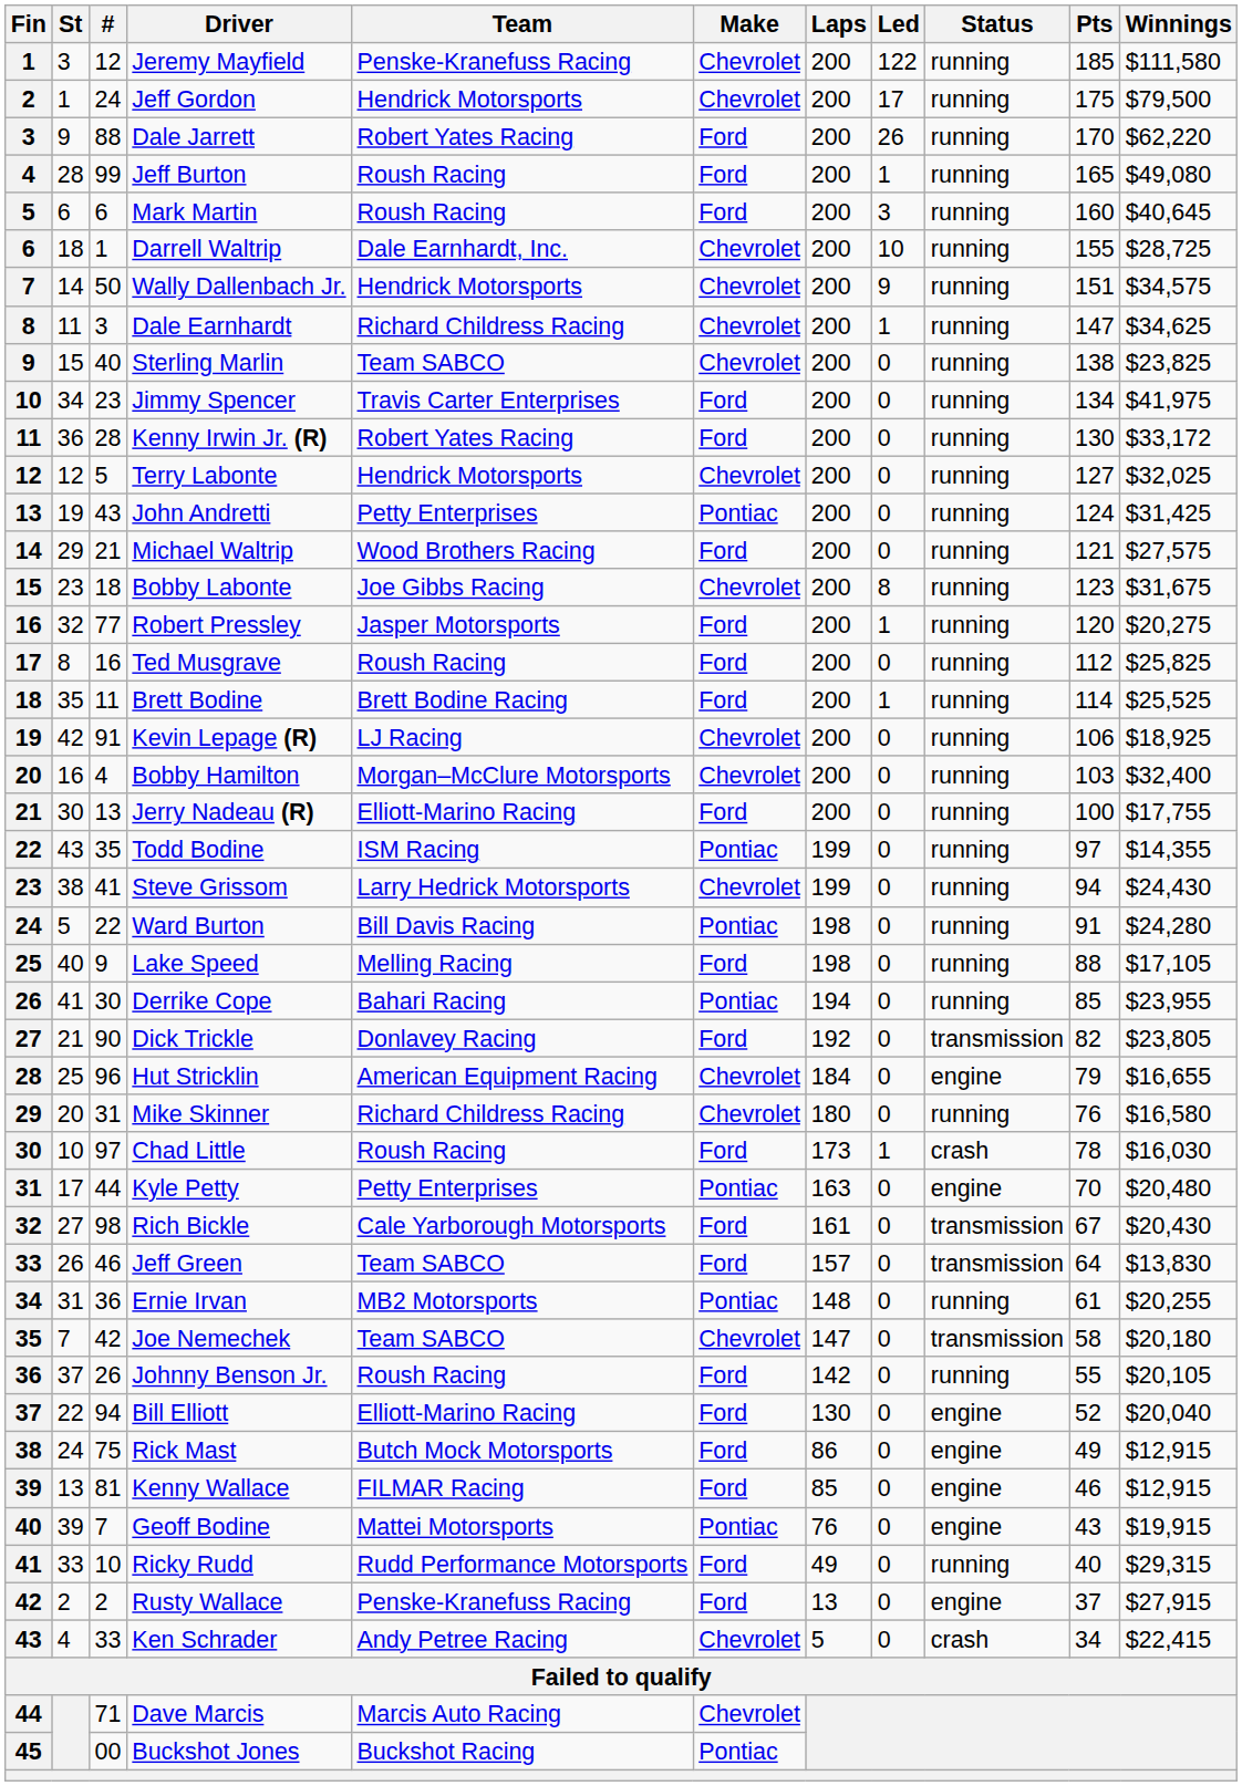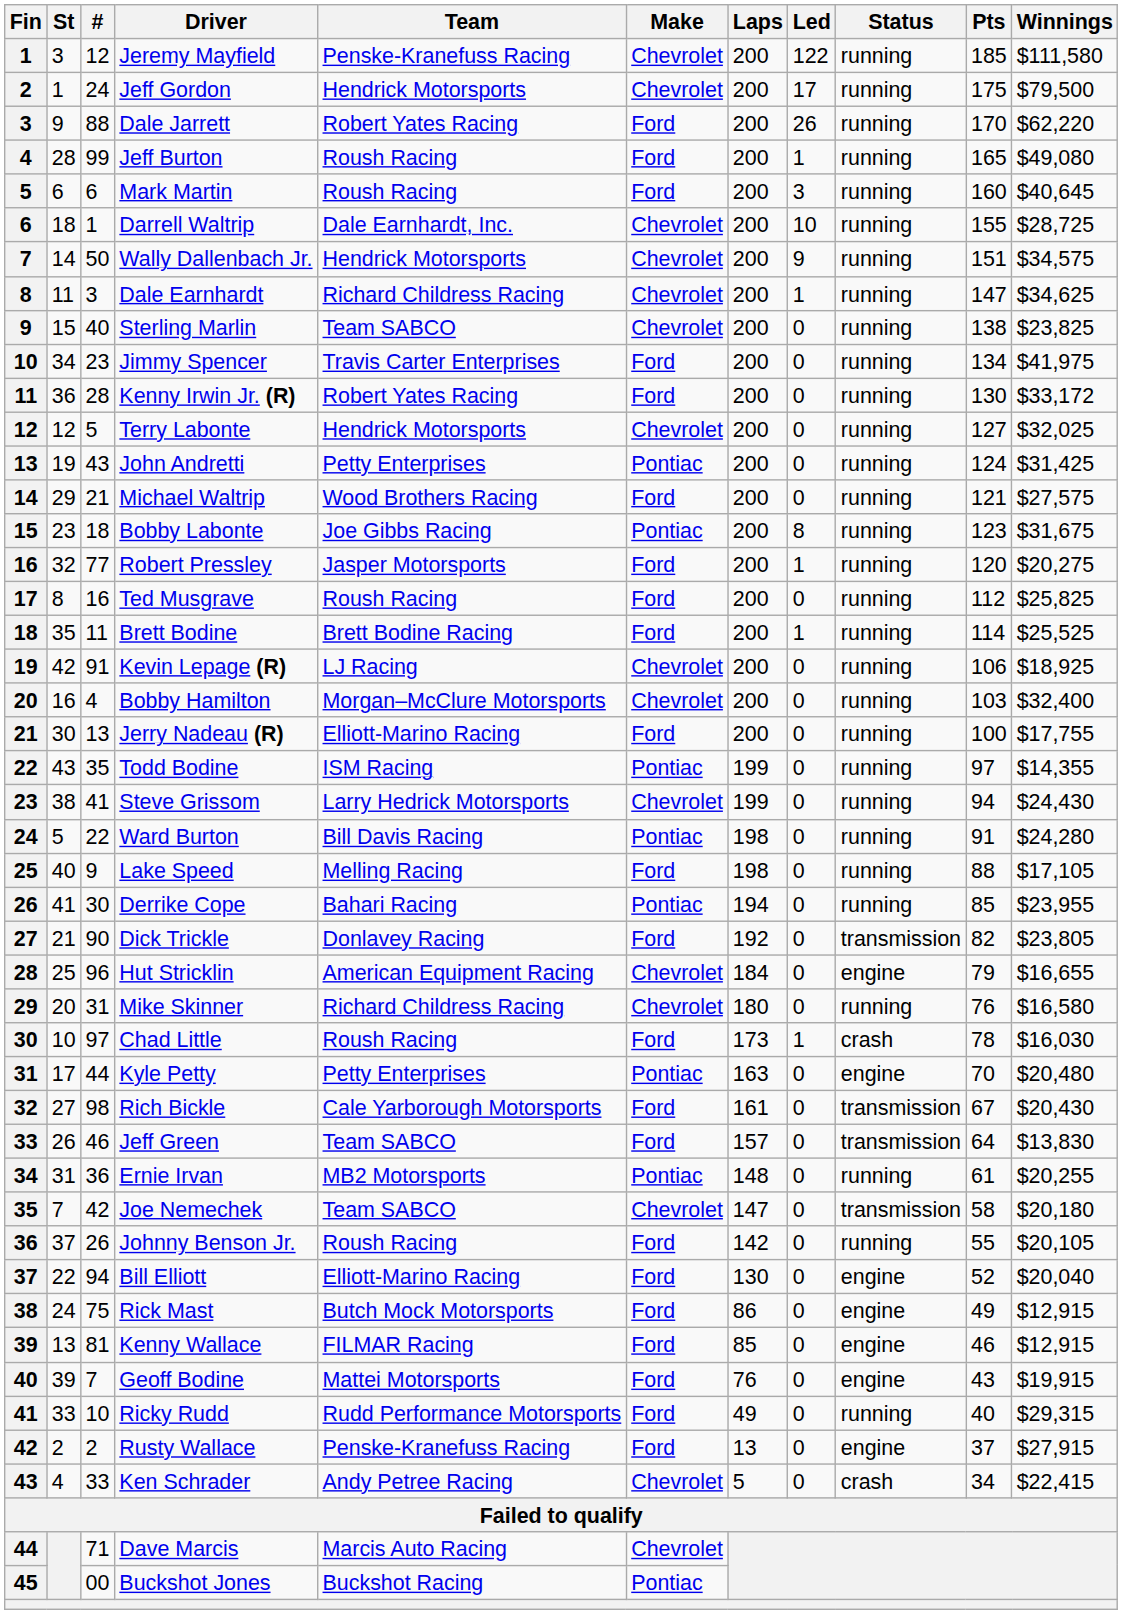 <table class="wikitable" style="font-size:95%">
 <tr>
 <th>Fin</th>
 <th>St</th>
 <th>#</th>
 <th>Driver</th>
 <th>Team</th>
 <th>Make</th>
 <th>Laps</th>
 <th>Led</th>
 <th>Status</th>
 <th>Pts</th>
 <th>Winnings</th>
 </tr>
 <tr>
 <th>1</th>
 <td>3</td>
 <td>12</td>
 <td><a href='#'>Jeremy Mayfield</a></td>
 <td><a href='#'>Penske-Kranefuss Racing</a></td>
 <td><a href='#'>Chevrolet</a></td>
 <td>200</td>
 <td>122</td>
 <td>running</td>
 <td>185</td>
 <td>$111,580</td>
 </tr>
 <tr>
 <th>2</th>
 <td>1</td>
 <td>24</td>
 <td><a href='#'>Jeff Gordon</a></td>
 <td><a href='#'>Hendrick Motorsports</a></td>
 <td><a href='#'>Chevrolet</a></td>
 <td>200</td>
 <td>17</td>
 <td>running</td>
 <td>175</td>
 <td>$79,500</td>
 </tr>
 <tr>
 <th>3</th>
 <td>9</td>
 <td>88</td>
 <td><a href='#'>Dale Jarrett</a></td>
 <td><a href='#'>Robert Yates Racing</a></td>
 <td><a href='#'>Ford</a></td>
 <td>200</td>
 <td>26</td>
 <td>running</td>
 <td>170</td>
 <td>$62,220</td>
 </tr>
 <tr>
 <th>4</th>
 <td>28</td>
 <td>99</td>
 <td><a href='#'>Jeff Burton</a></td>
 <td><a href='#'>Roush Racing</a></td>
 <td><a href='#'>Ford</a></td>
 <td>200</td>
 <td>1</td>
 <td>running</td>
 <td>165</td>
 <td>$49,080</td>
 </tr>
 <tr>
 <th>5</th>
 <td>6</td>
 <td>6</td>
 <td><a href='#'>Mark Martin</a></td>
 <td><a href='#'>Roush Racing</a></td>
 <td><a href='#'>Ford</a></td>
 <td>200</td>
 <td>3</td>
 <td>running</td>
 <td>160</td>
 <td>$40,645</td>
 </tr>
 <tr>
 <th>6</th>
 <td>18</td>
 <td>1</td>
 <td><a href='#'>Darrell Waltrip</a></td>
 <td><a href='#'>Dale Earnhardt, Inc.</a></td>
 <td><a href='#'>Chevrolet</a></td>
 <td>200</td>
 <td>10</td>
 <td>running</td>
 <td>155</td>
 <td>$28,725</td>
 </tr>
 <tr>
 <th>7</th>
 <td>14</td>
 <td>50</td>
 <td><a href='#'>Wally Dallenbach Jr.</a></td>
 <td><a href='#'>Hendrick Motorsports</a></td>
 <td><a href='#'>Chevrolet</a></td>
 <td>200</td>
 <td>9</td>
 <td>running</td>
 <td>151</td>
 <td>$34,575</td>
 </tr>
 <tr>
 <th>8</th>
 <td>11</td>
 <td>3</td>
 <td><a href='#'>Dale Earnhardt</a></td>
 <td><a href='#'>Richard Childress Racing</a></td>
 <td><a href='#'>Chevrolet</a></td>
 <td>200</td>
 <td>1</td>
 <td>running</td>
 <td>147</td>
 <td>$34,625</td>
 </tr>
 <tr>
 <th>9</th>
 <td>15</td>
 <td>40</td>
 <td><a href='#'>Sterling Marlin</a></td>
 <td><a href='#'>Team SABCO</a></td>
 <td><a href='#'>Chevrolet</a></td>
 <td>200</td>
 <td>0</td>
 <td>running</td>
 <td>138</td>
 <td>$23,825</td>
 </tr>
 <tr>
 <th>10</th>
 <td>34</td>
 <td>23</td>
 <td><a href='#'>Jimmy Spencer</a></td>
 <td><a href='#'>Travis Carter Enterprises</a></td>
 <td><a href='#'>Ford</a></td>
 <td>200</td>
 <td>0</td>
 <td>running</td>
 <td>134</td>
 <td>$41,975</td>
 </tr>
 <tr>
 <th>11</th>
 <td>36</td>
 <td>28</td>
 <td><a href='#'>Kenny Irwin Jr.</a> <strong>(R)</strong></td>
 <td><a href='#'>Robert Yates Racing</a></td>
 <td><a href='#'>Ford</a></td>
 <td>200</td>
 <td>0</td>
 <td>running</td>
 <td>130</td>
 <td>$33,172</td>
 </tr>
 <tr>
 <th>12</th>
 <td>12</td>
 <td>5</td>
 <td><a href='#'>Terry Labonte</a></td>
 <td><a href='#'>Hendrick Motorsports</a></td>
 <td><a href='#'>Chevrolet</a></td>
 <td>200</td>
 <td>0</td>
 <td>running</td>
 <td>127</td>
 <td>$32,025</td>
 </tr>
 <tr>
 <th>13</th>
 <td>19</td>
 <td>43</td>
 <td><a href='#'>John Andretti</a></td>
 <td><a href='#'>Petty Enterprises</a></td>
 <td><a href='#'>Pontiac</a></td>
 <td>200</td>
 <td>0</td>
 <td>running</td>
 <td>124</td>
 <td>$31,425</td>
 </tr>
 <tr>
 <th>14</th>
 <td>29</td>
 <td>21</td>
 <td><a href='#'>Michael Waltrip</a></td>
 <td><a href='#'>Wood Brothers Racing</a></td>
 <td><a href='#'>Ford</a></td>
 <td>200</td>
 <td>0</td>
 <td>running</td>
 <td>121</td>
 <td>$27,575</td>
 </tr>
 <tr>
 <th>15</th>
 <td>23</td>
 <td>18</td>
 <td><a href='#'>Bobby Labonte</a></td>
 <td><a href='#'>Joe Gibbs Racing</a></td>
-<td><a href='#'>Chevrolet</a></td>
+<td><a href='#'>Pontiac</a></td>
 <td>200</td>
 <td>8</td>
 <td>running</td>
 <td>123</td>
 <td>$31,675</td>
 </tr>
 <tr>
 <th>16</th>
 <td>32</td>
 <td>77</td>
 <td><a href='#'>Robert Pressley</a></td>
 <td><a href='#'>Jasper Motorsports</a></td>
 <td><a href='#'>Ford</a></td>
 <td>200</td>
 <td>1</td>
 <td>running</td>
 <td>120</td>
 <td>$20,275</td>
 </tr>
 <tr>
 <th>17</th>
 <td>8</td>
 <td>16</td>
 <td><a href='#'>Ted Musgrave</a></td>
 <td><a href='#'>Roush Racing</a></td>
 <td><a href='#'>Ford</a></td>
 <td>200</td>
 <td>0</td>
 <td>running</td>
 <td>112</td>
 <td>$25,825</td>
 </tr>
 <tr>
 <th>18</th>
 <td>35</td>
 <td>11</td>
 <td><a href='#'>Brett Bodine</a></td>
 <td><a href='#'>Brett Bodine Racing</a></td>
 <td><a href='#'>Ford</a></td>
 <td>200</td>
 <td>1</td>
 <td>running</td>
 <td>114</td>
 <td>$25,525</td>
 </tr>
 <tr>
 <th>19</th>
 <td>42</td>
 <td>91</td>
 <td><a href='#'>Kevin Lepage</a> <strong>(R)</strong></td>
 <td><a href='#'>LJ Racing</a></td>
 <td><a href='#'>Chevrolet</a></td>
 <td>200</td>
 <td>0</td>
 <td>running</td>
 <td>106</td>
 <td>$18,925</td>
 </tr>
 <tr>
 <th>20</th>
 <td>16</td>
 <td>4</td>
 <td><a href='#'>Bobby Hamilton</a></td>
 <td><a href='#'>Morgan–McClure Motorsports</a></td>
 <td><a href='#'>Chevrolet</a></td>
 <td>200</td>
 <td>0</td>
 <td>running</td>
 <td>103</td>
 <td>$32,400</td>
 </tr>
 <tr>
 <th>21</th>
 <td>30</td>
 <td>13</td>
 <td><a href='#'>Jerry Nadeau</a> <strong>(R)</strong></td>
 <td><a href='#'>Elliott-Marino Racing</a></td>
 <td><a href='#'>Ford</a></td>
 <td>200</td>
 <td>0</td>
 <td>running</td>
 <td>100</td>
 <td>$17,755</td>
 </tr>
 <tr>
 <th>22</th>
 <td>43</td>
 <td>35</td>
 <td><a href='#'>Todd Bodine</a></td>
 <td><a href='#'>ISM Racing</a></td>
 <td><a href='#'>Pontiac</a></td>
 <td>199</td>
 <td>0</td>
 <td>running</td>
 <td>97</td>
 <td>$14,355</td>
 </tr>
 <tr>
 <th>23</th>
 <td>38</td>
 <td>41</td>
 <td><a href='#'>Steve Grissom</a></td>
 <td><a href='#'>Larry Hedrick Motorsports</a></td>
 <td><a href='#'>Chevrolet</a></td>
 <td>199</td>
 <td>0</td>
 <td>running</td>
 <td>94</td>
 <td>$24,430</td>
 </tr>
 <tr>
 <th>24</th>
 <td>5</td>
 <td>22</td>
 <td><a href='#'>Ward Burton</a></td>
 <td><a href='#'>Bill Davis Racing</a></td>
 <td><a href='#'>Pontiac</a></td>
 <td>198</td>
 <td>0</td>
 <td>running</td>
 <td>91</td>
 <td>$24,280</td>
 </tr>
 <tr>
 <th>25</th>
 <td>40</td>
 <td>9</td>
 <td><a href='#'>Lake Speed</a></td>
 <td><a href='#'>Melling Racing</a></td>
 <td><a href='#'>Ford</a></td>
 <td>198</td>
 <td>0</td>
 <td>running</td>
 <td>88</td>
 <td>$17,105</td>
 </tr>
 <tr>
 <th>26</th>
 <td>41</td>
 <td>30</td>
 <td><a href='#'>Derrike Cope</a></td>
 <td><a href='#'>Bahari Racing</a></td>
 <td><a href='#'>Pontiac</a></td>
 <td>194</td>
 <td>0</td>
 <td>running</td>
 <td>85</td>
 <td>$23,955</td>
 </tr>
 <tr>
 <th>27</th>
 <td>21</td>
 <td>90</td>
 <td><a href='#'>Dick Trickle</a></td>
 <td><a href='#'>Donlavey Racing</a></td>
 <td><a href='#'>Ford</a></td>
 <td>192</td>
 <td>0</td>
 <td>transmission</td>
 <td>82</td>
 <td>$23,805</td>
 </tr>
 <tr>
 <th>28</th>
 <td>25</td>
 <td>96</td>
 <td><a href='#'>Hut Stricklin</a></td>
 <td><a href='#'>American Equipment Racing</a></td>
 <td><a href='#'>Chevrolet</a></td>
 <td>184</td>
 <td>0</td>
 <td>engine</td>
 <td>79</td>
 <td>$16,655</td>
 </tr>
 <tr>
 <th>29</th>
 <td>20</td>
 <td>31</td>
 <td><a href='#'>Mike Skinner</a></td>
 <td><a href='#'>Richard Childress Racing</a></td>
 <td><a href='#'>Chevrolet</a></td>
 <td>180</td>
 <td>0</td>
 <td>running</td>
 <td>76</td>
 <td>$16,580</td>
 </tr>
 <tr>
 <th>30</th>
 <td>10</td>
 <td>97</td>
 <td><a href='#'>Chad Little</a></td>
 <td><a href='#'>Roush Racing</a></td>
 <td><a href='#'>Ford</a></td>
 <td>173</td>
 <td>1</td>
 <td>crash</td>
 <td>78</td>
 <td>$16,030</td>
 </tr>
 <tr>
 <th>31</th>
 <td>17</td>
 <td>44</td>
 <td><a href='#'>Kyle Petty</a></td>
 <td><a href='#'>Petty Enterprises</a></td>
 <td><a href='#'>Pontiac</a></td>
 <td>163</td>
 <td>0</td>
 <td>engine</td>
 <td>70</td>
 <td>$20,480</td>
 </tr>
 <tr>
 <th>32</th>
 <td>27</td>
 <td>98</td>
 <td><a href='#'>Rich Bickle</a></td>
 <td><a href='#'>Cale Yarborough Motorsports</a></td>
 <td><a href='#'>Ford</a></td>
 <td>161</td>
 <td>0</td>
 <td>transmission</td>
 <td>67</td>
 <td>$20,430</td>
 </tr>
 <tr>
 <th>33</th>
 <td>26</td>
 <td>46</td>
 <td><a href='#'>Jeff Green</a></td>
 <td><a href='#'>Team SABCO</a></td>
 <td><a href='#'>Ford</a></td>
 <td>157</td>
 <td>0</td>
 <td>transmission</td>
 <td>64</td>
 <td>$13,830</td>
 </tr>
 <tr>
 <th>34</th>
 <td>31</td>
 <td>36</td>
 <td><a href='#'>Ernie Irvan</a></td>
 <td><a href='#'>MB2 Motorsports</a></td>
 <td><a href='#'>Pontiac</a></td>
 <td>148</td>
 <td>0</td>
 <td>running</td>
 <td>61</td>
 <td>$20,255</td>
 </tr>
 <tr>
 <th>35</th>
 <td>7</td>
 <td>42</td>
 <td><a href='#'>Joe Nemechek</a></td>
 <td><a href='#'>Team SABCO</a></td>
 <td><a href='#'>Chevrolet</a></td>
 <td>147</td>
 <td>0</td>
 <td>transmission</td>
 <td>58</td>
 <td>$20,180</td>
 </tr>
 <tr>
 <th>36</th>
 <td>37</td>
 <td>26</td>
 <td><a href='#'>Johnny Benson Jr.</a></td>
 <td><a href='#'>Roush Racing</a></td>
 <td><a href='#'>Ford</a></td>
 <td>142</td>
 <td>0</td>
 <td>running</td>
 <td>55</td>
 <td>$20,105</td>
 </tr>
 <tr>
 <th>37</th>
 <td>22</td>
 <td>94</td>
 <td><a href='#'>Bill Elliott</a></td>
 <td><a href='#'>Elliott-Marino Racing</a></td>
 <td><a href='#'>Ford</a></td>
 <td>130</td>
 <td>0</td>
 <td>engine</td>
 <td>52</td>
 <td>$20,040</td>
 </tr>
 <tr>
 <th>38</th>
 <td>24</td>
 <td>75</td>
 <td><a href='#'>Rick Mast</a></td>
 <td><a href='#'>Butch Mock Motorsports</a></td>
 <td><a href='#'>Ford</a></td>
 <td>86</td>
 <td>0</td>
 <td>engine</td>
 <td>49</td>
 <td>$12,915</td>
 </tr>
 <tr>
 <th>39</th>
 <td>13</td>
 <td>81</td>
 <td><a href='#'>Kenny Wallace</a></td>
 <td><a href='#'>FILMAR Racing</a></td>
 <td><a href='#'>Ford</a></td>
 <td>85</td>
 <td>0</td>
 <td>engine</td>
 <td>46</td>
 <td>$12,915</td>
 </tr>
 <tr>
 <th>40</th>
 <td>39</td>
 <td>7</td>
 <td><a href='#'>Geoff Bodine</a></td>
 <td><a href='#'>Mattei Motorsports</a></td>
-<td><a href='#'>Pontiac</a></td>
+<td><a href='#'>Ford</a></td>
 <td>76</td>
 <td>0</td>
 <td>engine</td>
 <td>43</td>
 <td>$19,915</td>
 </tr>
 <tr>
 <th>41</th>
 <td>33</td>
 <td>10</td>
 <td><a href='#'>Ricky Rudd</a></td>
 <td><a href='#'>Rudd Performance Motorsports</a></td>
 <td><a href='#'>Ford</a></td>
 <td>49</td>
 <td>0</td>
 <td>running</td>
 <td>40</td>
 <td>$29,315</td>
 </tr>
 <tr>
 <th>42</th>
 <td>2</td>
 <td>2</td>
 <td><a href='#'>Rusty Wallace</a></td>
 <td><a href='#'>Penske-Kranefuss Racing</a></td>
 <td><a href='#'>Ford</a></td>
 <td>13</td>
 <td>0</td>
 <td>engine</td>
 <td>37</td>
 <td>$27,915</td>
 </tr>
 <tr>
 <th>43</th>
 <td>4</td>
 <td>33</td>
 <td><a href='#'>Ken Schrader</a></td>
 <td><a href='#'>Andy Petree Racing</a></td>
 <td><a href='#'>Chevrolet</a></td>
 <td>5</td>
 <td>0</td>
 <td>crash</td>
 <td>34</td>
 <td>$22,415</td>
 </tr>
 <tr>
 <th colspan="11">Failed to qualify</th>
 </tr>
 <tr>
 <th>44</th>
 <th rowspan="2"></th>
 <td>71</td>
 <td><a href='#'>Dave Marcis</a></td>
 <td><a href='#'>Marcis Auto Racing</a></td>
 <td><a href='#'>Chevrolet</a></td>
 <th colspan="5" rowspan="2"></th>
 </tr>
 <tr>
 <th>45</th>
 <td>00</td>
 <td><a href='#'>Buckshot Jones</a></td>
 <td><a href='#'>Buckshot Racing</a></td>
 <td><a href='#'>Pontiac</a></td>
 </tr>
 <tr>
 <th colspan="11"></th>
 </tr>
 </table>
